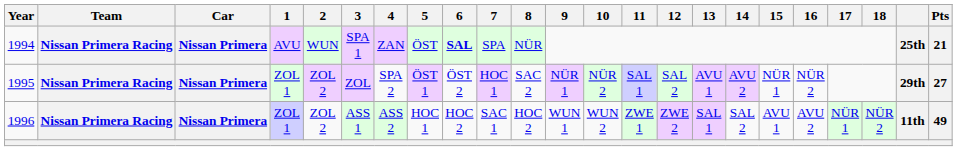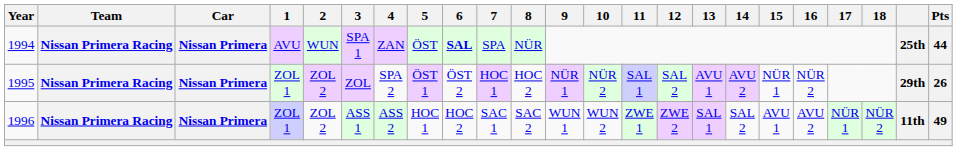 <table class="wikitable" style="text-align:center; font-size:85%">
 <tr>
 <th>Year</th>
 <th>Team</th>
 <th>Car</th>
 <th>1</th>
 <th>2</th>
 <th>3</th>
 <th>4</th>
 <th>5</th>
 <th>6</th>
 <th>7</th>
 <th>8</th>
 <th>9</th>
 <th>10</th>
 <th>11</th>
 <th>12</th>
 <th>13</th>
 <th>14</th>
 <th>15</th>
 <th>16</th>
 <th>17</th>
 <th>18</th>
 <th></th>
 <th>Pts</th>
 </tr>
 <tr>
 <td><a href='#'>1994</a></td>
 <th nowrap><a href='#'>Nissan Primera Racing</a></th>
 <th nowrap><a href='#'>Nissan Primera</a></th>
 <td style="background:#EFCFFF;"><a href='#'>AVU</a><br></td>
 <td style="background:#DFFFDF;"><a href='#'>WUN</a><br></td>
 <td style="background:#EFCFFF;"><a href='#'>SPA<br>1</a><br></td>
 <td style="background:#EFCFFF;"><a href='#'>ZAN</a><br></td>
 <td style="background:#DFFFDF;"><a href='#'>ÖST</a><br></td>
 <td style="background:#DFFFDF;"><strong><a href='#'>SAL</a><br></strong></td>
 <td style="background:#DFFFDF;"><a href='#'>SPA</a><br></td>
 <td style="background:#DFFFDF;"><a href='#'>NÜR</a><br></td>
 <td colspan=10></td>
 <th>25th</th>
-<th>21</th>
+<th>44</th>
 </tr>
 <tr>
 <td><a href='#'>1995</a></td>
 <th nowrap><a href='#'>Nissan Primera Racing</a></th>
 <th nowrap><a href='#'>Nissan Primera</a></th>
 <td style="background:#DFFFDF;"><a href='#'>ZOL<br>1</a><br></td>
 <td style="background:#EFCFFF;"><a href='#'>ZOL<br>2</a><br></td>
 <td style="background:#EFCFFF;"><a href='#'>ZOL</a><br></td>
 <td><a href='#'>SPA<br>2</a><br></td>
 <td style="background:#EFCFFF;"><a href='#'>ÖST<br>1</a><br></td>
 <td><a href='#'>ÖST<br>2</a><br></td>
 <td style="background:#EFCFFF;"><a href='#'>HOC<br>1</a><br></td>
-<td><a href='#'>SAC<br>2</a></td>
+<td><a href='#'>HOC<br>2</a><br></td>
 <td style="background:#EFCFFF;"><a href='#'>NÜR<br>1</a><br></td>
 <td style="background:#DFFFDF;"><a href='#'>NÜR<br>2</a><br></td>
 <td style="background:#cfcfff;"><a href='#'>SAL<br>1</a><br></td>
 <td style="background:#DFFFDF;"><a href='#'>SAL<br>2</a><br></td>
 <td style="background:#EFCFFF;"><a href='#'>AVU<br>1</a><br></td>
 <td style="background:#EFCFFF;"><a href='#'>AVU<br>2</a><br></td>
 <td><a href='#'>NÜR<br>1</a></td>
 <td><a href='#'>NÜR<br>2</a></td>
 <td colspan=2></td>
 <th>29th</th>
-<th>27</th>
+<th>26</th>
 </tr>
 <tr>
 <td><a href='#'>1996</a></td>
 <th nowrap><a href='#'>Nissan Primera Racing</a></th>
 <th nowrap><a href='#'>Nissan Primera</a></th>
 <td style="background:#cfcfff;"><a href='#'>ZOL<br>1</a><br></td>
 <td><a href='#'>ZOL<br>2</a><br></td>
 <td style="background:#DFFFDF;"><a href='#'>ASS<br>1</a><br></td>
 <td style="background:#DFFFDF;"><a href='#'>ASS<br>2</a><br></td>
 <td><a href='#'>HOC<br>1</a></td>
 <td><a href='#'>HOC<br>2</a></td>
 <td><a href='#'>SAC<br>1</a></td>
-<td><a href='#'>HOC<br>2</a><br></td>
+<td><a href='#'>SAC<br>2</a></td>
 <td><a href='#'>WUN<br>1</a></td>
 <td><a href='#'>WUN<br>2</a></td>
 <td style="background:#DFFFDF;"><a href='#'>ZWE<br>1</a><br></td>
 <td style="background:#EFCFFF;"><a href='#'>ZWE<br>2</a><br></td>
 <td style="background:#EFCFFF;"><a href='#'>SAL<br>1</a><br></td>
 <td><a href='#'>SAL<br>2</a><br></td>
 <td><a href='#'>AVU<br>1</a></td>
 <td><a href='#'>AVU<br>2</a></td>
 <td style="background:#DFFFDF;"><a href='#'>NÜR<br>1</a><br></td>
 <td style="background:#DFFFDF;"><a href='#'>NÜR<br>2</a><br></td>
 <th>11th</th>
 <th>49</th>
 </tr>
 <tr>
 <th colspan="23"></th>
 </tr>
 </table>
